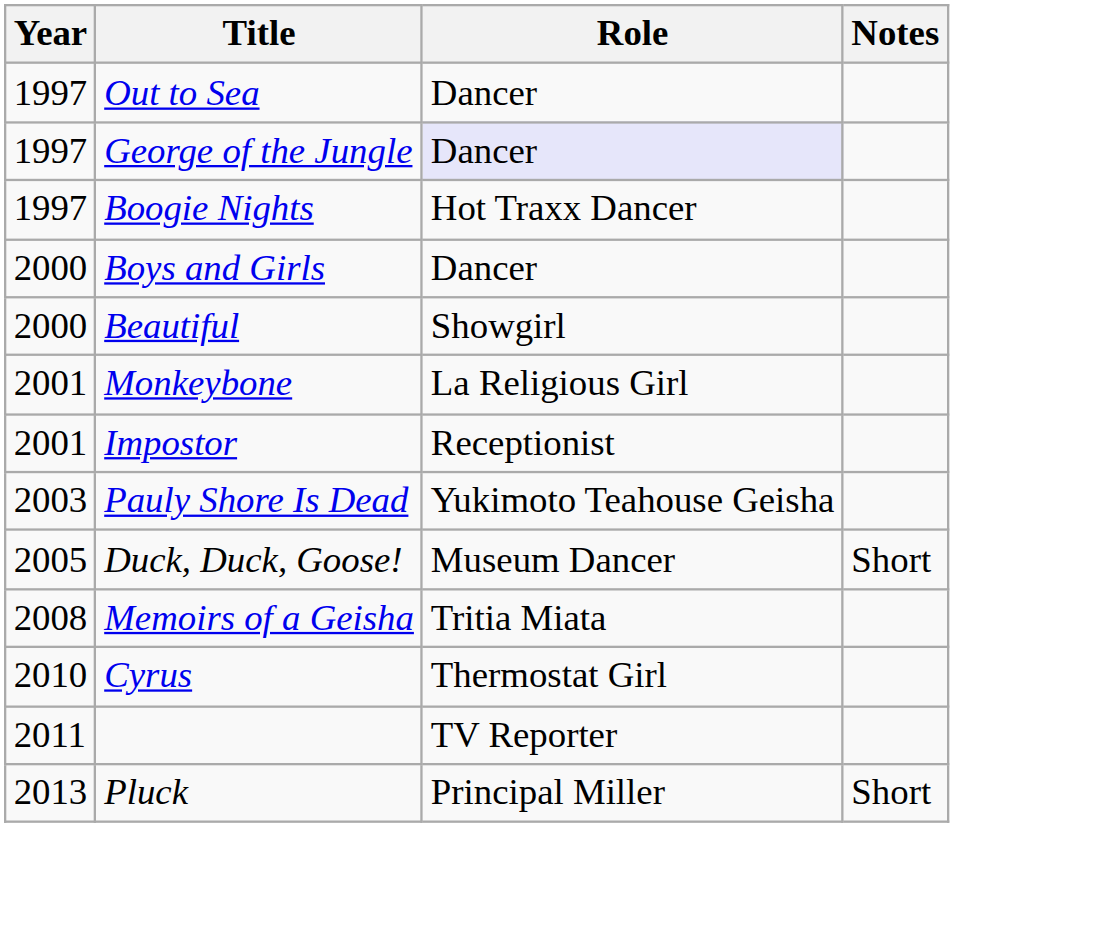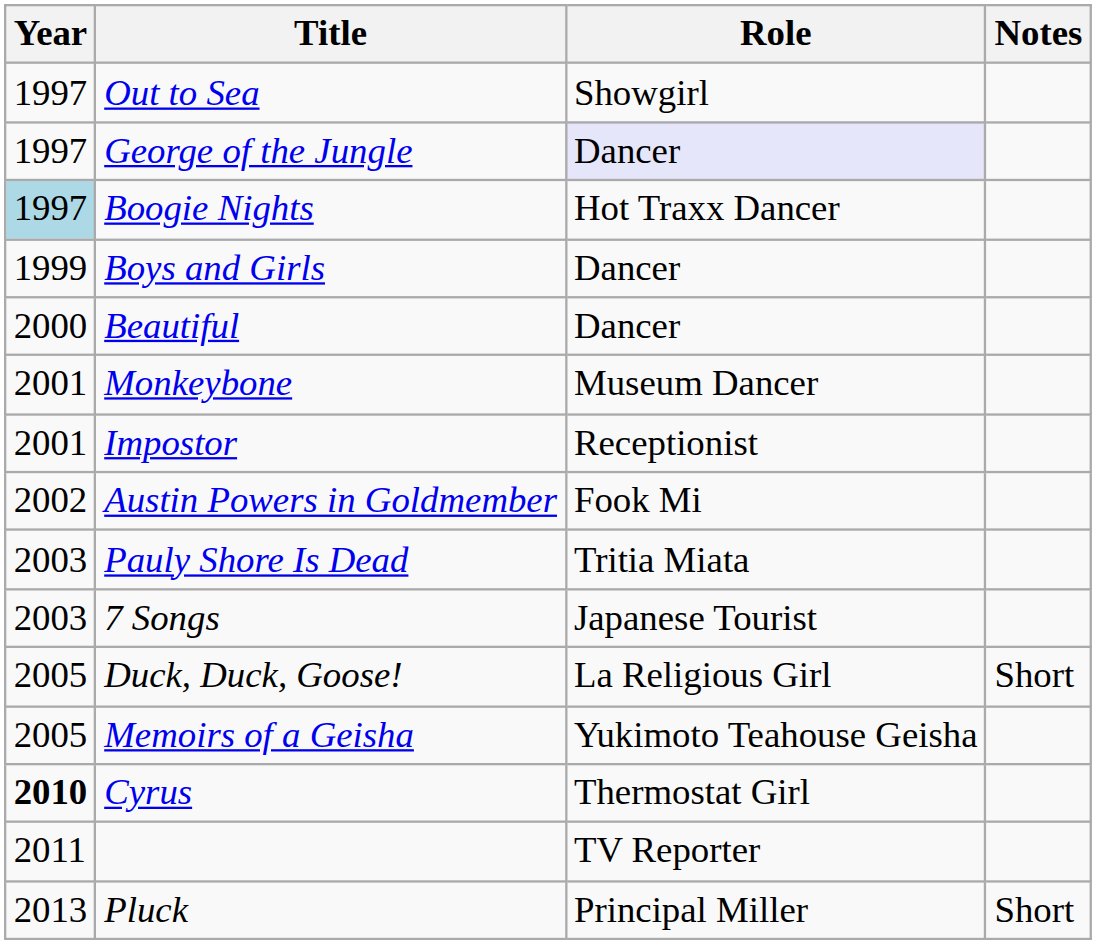 <table class="wikitable sortable">
 <tr>
 <th>Year</th>
 <th>Title</th>
 <th>Role</th>
 <th class="unsortable">Notes</th>
 </tr>
 <tr>
 <td>1997</td>
 <td><em><a href='#'>Out to Sea</a></em></td>
-<td>Dancer</td>
+<td>Showgirl</td>
 <td></td>
 </tr>
 <tr>
 <td>1997</td>
 <td><em><a href='#'>George of the Jungle</a></em></td>
 <td style="background: lavender;">Dancer</td>
 <td></td>
 </tr>
 <tr>
-<td>1997</td>
+<td style="background: lightblue;">1997</td>
 <td><em><a href='#'>Boogie Nights</a></em></td>
 <td>Hot Traxx Dancer</td>
 <td></td>
 </tr>
 <tr>
-<td>2000</td>
+<td>1999</td>
 <td><em><a href='#'>Boys and Girls</a></em></td>
 <td>Dancer</td>
 <td></td>
 </tr>
 <tr>
 <td>2000</td>
 <td><em><a href='#'>Beautiful</a></em></td>
-<td>Showgirl</td>
+<td>Dancer</td>
 <td></td>
 </tr>
 <tr>
 <td>2001</td>
 <td><em><a href='#'>Monkeybone</a></em></td>
-<td>La Religious Girl</td>
+<td>Museum Dancer</td>
 <td></td>
 </tr>
 <tr>
 <td>2001</td>
 <td><em><a href='#'>Impostor</a></em></td>
 <td>Receptionist</td>
 <td></td>
 </tr>
 <tr>
+<td>2002</td>
+<td><em><a href='#'>Austin Powers in Goldmember</a></em></td>
+<td>Fook Mi</td>
+<td></td>
+</tr>
+<tr>
 <td>2003</td>
 <td><em><a href='#'>Pauly Shore Is Dead</a></em></td>
-<td>Yukimoto Teahouse Geisha</td>
+<td>Tritia Miata</td>
+<td></td>
+</tr>
+<tr>
+<td>2003</td>
+<td><em>7 Songs</em></td>
+<td>Japanese Tourist</td>
 <td></td>
 </tr>
 <tr>
 <td>2005</td>
 <td><em>Duck, Duck, Goose!</em></td>
-<td>Museum Dancer</td>
+<td>La Religious Girl</td>
 <td>Short</td>
 </tr>
 <tr>
-<td>2008</td>
+<td>2005</td>
 <td><em><a href='#'>Memoirs of a Geisha</a></em></td>
-<td>Tritia Miata</td>
+<td>Yukimoto Teahouse Geisha</td>
 <td></td>
 </tr>
 <tr>
-<td>2010</td>
+<td><strong>2010</strong></td>
 <td><em><a href='#'>Cyrus</a></em></td>
 <td>Thermostat Girl</td>
 <td></td>
 </tr>
 <tr>
 <td>2011</td>
 <td><em></em></td>
 <td>TV Reporter</td>
 <td></td>
 </tr>
 <tr>
 <td>2013</td>
 <td><em>Pluck</em></td>
 <td>Principal Miller</td>
 <td>Short</td>
 </tr>
 </table>
